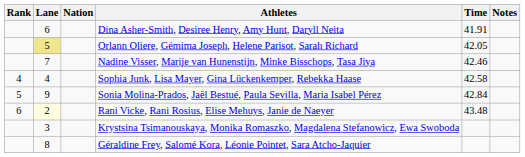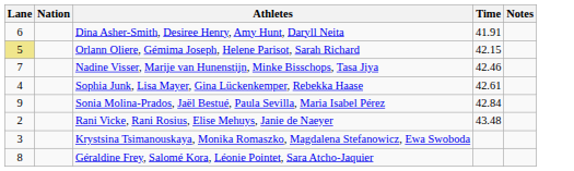 <table class="wikitable sortable" style="text-align:center">
 <tr>
-<th>Rank</th>
 <th>Lane</th>
 <th>Nation</th>
 <th>Athletes</th>
 <th>Time</th>
 <th>Notes</th>
 </tr>
 <tr>
-<td></td>
 <td>6</td>
 <td align="left"></td>
 <td align="left"><a href='#'>Dina Asher-Smith</a>, <a href='#'>Desiree Henry</a>, <a href='#'>Amy Hunt</a>, <a href='#'>Daryll Neita</a></td>
 <td>41.91</td>
 <td></td>
 </tr>
 <tr>
-<td></td>
 <td style="background: khaki;">5</td>
 <td align="left"></td>
 <td align="left"><a href='#'>Orlann Oliere</a>, <a href='#'>Gémima Joseph</a>, <a href='#'>Helene Parisot</a>, <a href='#'>Sarah Richard</a></td>
-<td>42.05</td>
+<td>42.15</td>
 <td></td>
 </tr>
 <tr>
-<td></td>
 <td>7</td>
 <td align="left"></td>
 <td align="left"><a href='#'>Nadine Visser</a>, <a href='#'>Marije van Hunenstijn</a>, <a href='#'>Minke Bisschops</a>, <a href='#'>Tasa Jiya</a></td>
 <td>42.46</td>
 <td></td>
 </tr>
 <tr>
 <td>4</td>
-<td>4</td>
 <td align="left"></td>
 <td align="left"><a href='#'>Sophia Junk</a>, <a href='#'>Lisa Mayer</a>, <a href='#'>Gina Lückenkemper</a>, <a href='#'>Rebekka Haase</a></td>
-<td>42.58</td>
+<td>42.61</td>
 <td></td>
 </tr>
 <tr>
-<td>5</td>
 <td>9</td>
 <td align="left"></td>
 <td align="left"><a href='#'>Sonia Molina-Prados</a>, <a href='#'>Jaël Bestué</a>, <a href='#'>Paula Sevilla</a>, <a href='#'>Maria Isabel Pérez</a></td>
 <td>42.84</td>
 <td></td>
 </tr>
 <tr>
-<td>6</td>
-<td style="background: lightyellow;">2</td>
+<td>2</td>
 <td align="left"></td>
 <td align="left"><a href='#'>Rani Vicke</a>, <a href='#'>Rani Rosius</a>, <a href='#'>Elise Mehuys</a>, <a href='#'>Janie de Naeyer</a></td>
 <td>43.48</td>
 <td></td>
 </tr>
 <tr>
-<td></td>
 <td>3</td>
 <td align="left"></td>
 <td align="left"><a href='#'>Krystsina Tsimanouskaya</a>, <a href='#'>Monika Romaszko</a>, <a href='#'>Magdalena Stefanowicz</a>, <a href='#'>Ewa Swoboda</a></td>
 <td></td>
 <td></td>
 </tr>
 <tr>
-<td></td>
 <td>8</td>
 <td align="left"></td>
 <td align="left"><a href='#'>Géraldine Frey</a>, <a href='#'>Salomé Kora</a>, <a href='#'>Léonie Pointet</a>, <a href='#'>Sara Atcho-Jaquier</a></td>
 <td></td>
 <td></td>
 </tr>
 </table>
